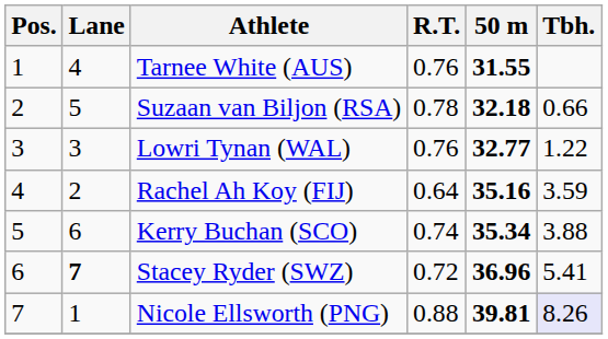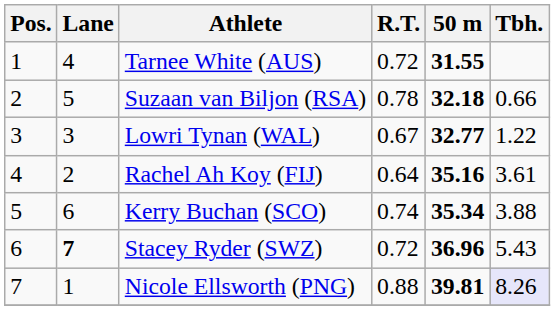 <table class="wikitable">
 <tr>
 <th>Pos.</th>
 <th>Lane</th>
 <th>Athlete</th>
 <th>R.T.</th>
 <th>50 m</th>
 <th>Tbh.</th>
 </tr>
 <tr>
 <td>1</td>
 <td>4</td>
 <td> <a href='#'>Tarnee White</a> (<a href='#'>AUS</a>)</td>
-<td>0.76</td>
+<td>0.72</td>
 <td><strong>31.55</strong></td>
 <td> </td>
 </tr>
 <tr>
 <td>2</td>
 <td>5</td>
 <td> <a href='#'>Suzaan van Biljon</a> (<a href='#'>RSA</a>)</td>
 <td>0.78</td>
 <td><strong>32.18</strong></td>
 <td>0.66</td>
 </tr>
 <tr>
 <td>3</td>
 <td>3</td>
 <td> <a href='#'>Lowri Tynan</a> (<a href='#'>WAL</a>)</td>
-<td>0.76</td>
+<td>0.67</td>
 <td><strong>32.77</strong></td>
 <td>1.22</td>
 </tr>
 <tr>
 <td>4</td>
 <td>2</td>
 <td> <a href='#'>Rachel Ah Koy</a> (<a href='#'>FIJ</a>)</td>
 <td>0.64</td>
 <td><strong>35.16</strong></td>
-<td>3.59</td>
+<td>3.61</td>
 </tr>
 <tr>
 <td>5</td>
 <td>6</td>
 <td> <a href='#'>Kerry Buchan</a> (<a href='#'>SCO</a>)</td>
 <td>0.74</td>
 <td><strong>35.34</strong></td>
 <td>3.88</td>
 </tr>
 <tr>
 <td>6</td>
 <td><strong>7</strong></td>
 <td> <a href='#'>Stacey Ryder</a> (<a href='#'>SWZ</a>)</td>
 <td>0.72</td>
 <td><strong>36.96</strong></td>
-<td>5.41</td>
+<td>5.43</td>
 </tr>
 <tr>
 <td>7</td>
 <td>1</td>
 <td> <a href='#'>Nicole Ellsworth</a> (<a href='#'>PNG</a>)</td>
 <td>0.88</td>
 <td><strong>39.81</strong></td>
 <td style="background: lavender;">8.26</td>
 </tr>
 <tr>
 </tr>
 </table>
